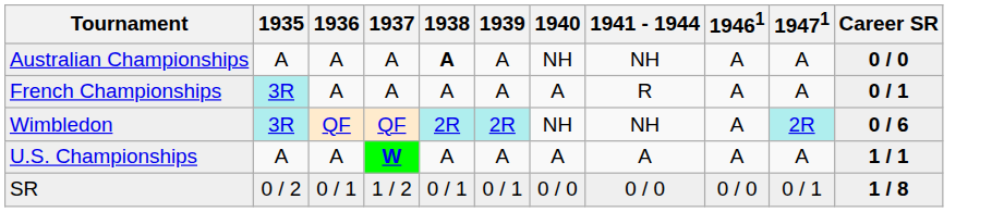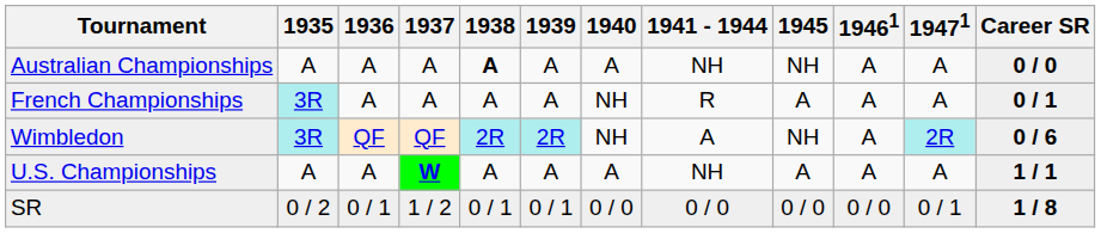 <table class="wikitable">
 <tr>
 <th>Tournament</th>
 <th>1935</th>
 <th>1936</th>
 <th>1937</th>
 <th>1938</th>
 <th>1939</th>
 <th>1940</th>
 <th>1941 - 1944</th>
+<th>1945</th>
 <th>1946<sup>1</sup></th>
 <th>1947<sup>1</sup></th>
 <th>Career SR</th>
 </tr>
 <tr>
 <td style="background:#EFEFEF;"><a href='#'>Australian Championships</a></td>
 <td align="center">A</td>
 <td align="center">A</td>
 <td align="center">A</td>
 <td align="center"><strong>A</strong></td>
+<td align="center">A</td>
 <td align="center">A</td>
 <td align="center">NH</td>
 <td align="center">NH</td>
 <td align="center">A</td>
 <td align="center">A</td>
 <td align="center" style="background:#EFEFEF;"><strong>0 / 0</strong></td>
 </tr>
 <tr>
 <td style="background:#EFEFEF;"><a href='#'>French Championships</a></td>
 <td align="center" style="background:#afeeee;"><a href='#'>3R</a></td>
 <td align="center">A</td>
 <td align="center">A</td>
 <td align="center">A</td>
 <td align="center">A</td>
+<td align="center">NH</td>
+<td align="center">R</td>
 <td align="center">A</td>
-<td align="center">R</td>
 <td align="center">A</td>
 <td align="center">A</td>
 <td align="center" style="background:#EFEFEF;"><strong>0 / 1</strong></td>
 </tr>
 <tr>
 <td style="background:#EFEFEF;"><a href='#'>Wimbledon</a></td>
 <td align="center" style="background:#afeeee;"><a href='#'>3R</a></td>
 <td align="center" style="background:#ffebcd;"><a href='#'>QF</a></td>
 <td align="center" style="background:#ffebcd;"><a href='#'>QF</a></td>
 <td align="center" style="background:#afeeee;"><a href='#'>2R</a></td>
 <td align="center" style="background:#afeeee;"><a href='#'>2R</a></td>
 <td align="center">NH</td>
+<td align="center">A</td>
 <td align="center">NH</td>
 <td align="center">A</td>
 <td align="center" style="background:#afeeee;"><a href='#'>2R</a></td>
 <td align="center" style="background:#EFEFEF;"><strong>0 / 6</strong></td>
 </tr>
 <tr>
 <td style="background:#EFEFEF;"><a href='#'>U.S. Championships</a></td>
 <td align="center">A</td>
 <td align="center">A</td>
 <td align="center" style="background:#00ff00;"><strong><a href='#'>W</a></strong></td>
 <td align="center">A</td>
 <td align="center">A</td>
 <td align="center">A</td>
+<td align="center">NH</td>
 <td align="center">A</td>
 <td align="center">A</td>
 <td align="center">A</td>
 <td align="center" style="background:#EFEFEF;"><strong>1 / 1</strong></td>
 </tr>
 <tr>
 <td style="background:#EFEFEF;">SR</td>
 <td align="center" style="background:#EFEFEF;">0 / 2</td>
 <td align="center" style="background:#EFEFEF;">0 / 1</td>
 <td align="center" style="background:#EFEFEF;">1 / 2</td>
 <td align="center" style="background:#EFEFEF;">0 / 1</td>
 <td align="center" style="background:#EFEFEF;">0 / 1</td>
 <td align="center" style="background:#EFEFEF;">0 / 0</td>
 <td align="center" style="background:#EFEFEF;">0 / 0</td>
 <td align="center" style="background:#EFEFEF;">0 / 0</td>
+<td align="center" style="background:#EFEFEF;">0 / 0</td>
 <td align="center" style="background:#EFEFEF;">0 / 1</td>
 <td align="center" style="background:#EFEFEF;"><strong>1 / 8</strong></td>
 </tr>
 </table>
